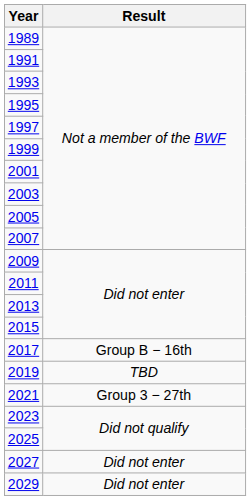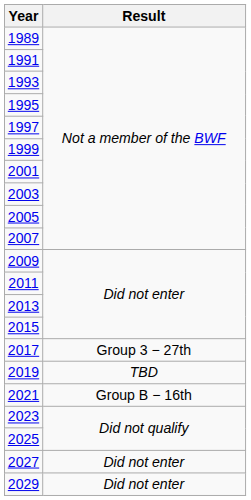 <table class="wikitable" style="text-align: center; font-size:90%">
 <tr>
 <th>Year</th>
 <th style="width:200px">Result</th>
 </tr>
 <tr>
 <td> <a href='#'>1989</a></td>
 <td rowspan="10"><em>Not a member of the <a href='#'>BWF</a></em></td>
 </tr>
 <tr>
 <td> <a href='#'>1991</a></td>
 </tr>
 <tr>
 <td> <a href='#'>1993</a></td>
 </tr>
 <tr>
 <td> <a href='#'>1995</a></td>
 </tr>
 <tr>
 <td> <a href='#'>1997</a></td>
 </tr>
 <tr>
 <td> <a href='#'>1999</a></td>
 </tr>
 <tr>
 <td> <a href='#'>2001</a></td>
 </tr>
 <tr>
 <td> <a href='#'>2003</a></td>
 </tr>
 <tr>
 <td> <a href='#'>2005</a></td>
 </tr>
 <tr>
 <td> <a href='#'>2007</a></td>
 </tr>
 <tr>
 <td> <a href='#'>2009</a></td>
 <td rowspan="4"><em>Did not enter</em></td>
 </tr>
 <tr>
 <td> <a href='#'>2011</a></td>
 </tr>
 <tr>
 <td> <a href='#'>2013</a></td>
 </tr>
 <tr>
 <td> <a href='#'>2015</a></td>
 </tr>
 <tr>
 <td> <a href='#'>2017</a></td>
-<td>Group B − 16th</td>
+<td>Group 3 − 27th</td>
 </tr>
 <tr>
 <td> <a href='#'>2019</a></td>
 <td><em>TBD</em></td>
 </tr>
 <tr>
 <td> <a href='#'>2021</a></td>
-<td>Group 3 − 27th</td>
+<td>Group B − 16th</td>
 </tr>
 <tr>
 <td> <a href='#'>2023</a></td>
 <td rowspan="2"><em>Did not qualify</em></td>
 </tr>
 <tr>
 <td> <a href='#'>2025</a></td>
 </tr>
 <tr>
 <td> <a href='#'>2027</a></td>
 <td><em>Did not enter</em></td>
 </tr>
 <tr>
 <td> <a href='#'>2029</a></td>
 <td><em>Did not enter</em></td>
 </tr>
 </table>
